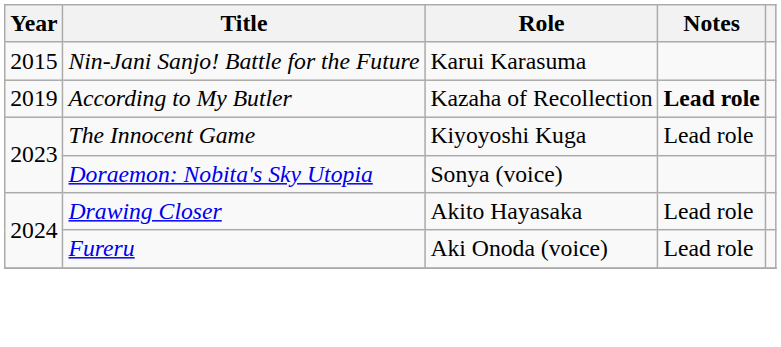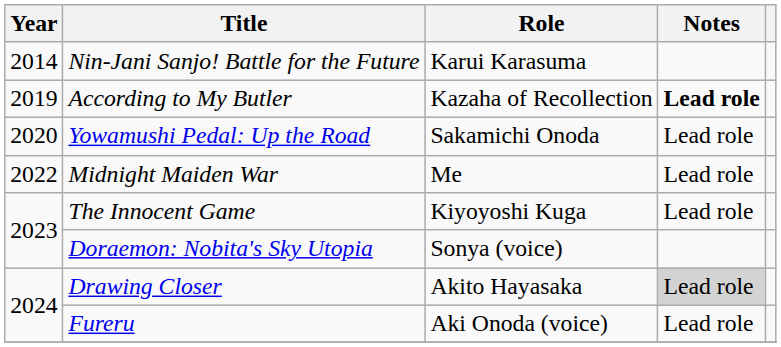 <table class="wikitable sortable">
 <tr>
 <th>Year</th>
 <th>Title</th>
 <th>Role</th>
 <th class="unsortable">Notes</th>
 <th class="unsortable"></th>
 </tr>
 <tr>
-<td>2015</td>
+<td>2014</td>
 <td><em>Nin-Jani Sanjo! Battle for the Future</em></td>
 <td>Karui Karasuma</td>
 <td></td>
 <td></td>
 </tr>
 <tr>
 <td>2019</td>
 <td><em>According to My Butler</em></td>
 <td>Kazaha of Recollection</td>
 <td><strong>Lead role</strong></td>
+<td></td>
+</tr>
+<tr>
+<td>2020</td>
+<td><em><a href='#'>Yowamushi Pedal: Up the Road</a></em></td>
+<td>Sakamichi Onoda</td>
+<td>Lead role</td>
+<td></td>
+</tr>
+<tr>
+<td>2022</td>
+<td><em>Midnight Maiden War</em></td>
+<td>Me</td>
+<td>Lead role</td>
 <td></td>
 </tr>
 <tr>
 <td rowspan=2>2023</td>
 <td><em>The Innocent Game</em></td>
 <td>Kiyoyoshi Kuga</td>
 <td>Lead role</td>
 <td></td>
 </tr>
 <tr>
 <td><em><a href='#'>Doraemon: Nobita's Sky Utopia</a></em></td>
 <td>Sonya (voice)</td>
 <td></td>
 <td></td>
 </tr>
 <tr>
 <td rowspan=2>2024</td>
 <td><em><a href='#'>Drawing Closer</a></em></td>
 <td>Akito Hayasaka</td>
-<td>Lead role</td>
+<td style="background: lightgrey;">Lead role</td>
 <td></td>
 </tr>
 <tr>
 <td><em><a href='#'>Fureru</a></em></td>
 <td>Aki Onoda (voice)</td>
 <td>Lead role</td>
 <td></td>
 </tr>
 <tr>
 </tr>
 </table>
